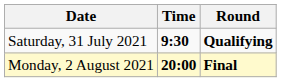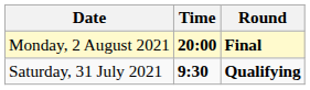 <table class="wikitable">
 <tr>
 <th>Date</th>
 <th>Time</th>
 <th>Round</th>
 </tr>
+<tr style=background:lemonchiffon>
+<td>Monday, 2 August 2021</td>
+<td><strong>20:00</strong></td>
+<td><strong>Final</strong></td>
+</tr>
 <tr>
 <td>Saturday, 31 July 2021</td>
 <td><strong>9:30</strong></td>
 <td><strong>Qualifying</strong></td>
 </tr>
-<tr style=background:lemonchiffon>
-<td>Monday, 2 August 2021</td>
-<td><strong>20:00</strong></td>
-<td><strong>Final</strong></td>
-</tr>
 </table>
